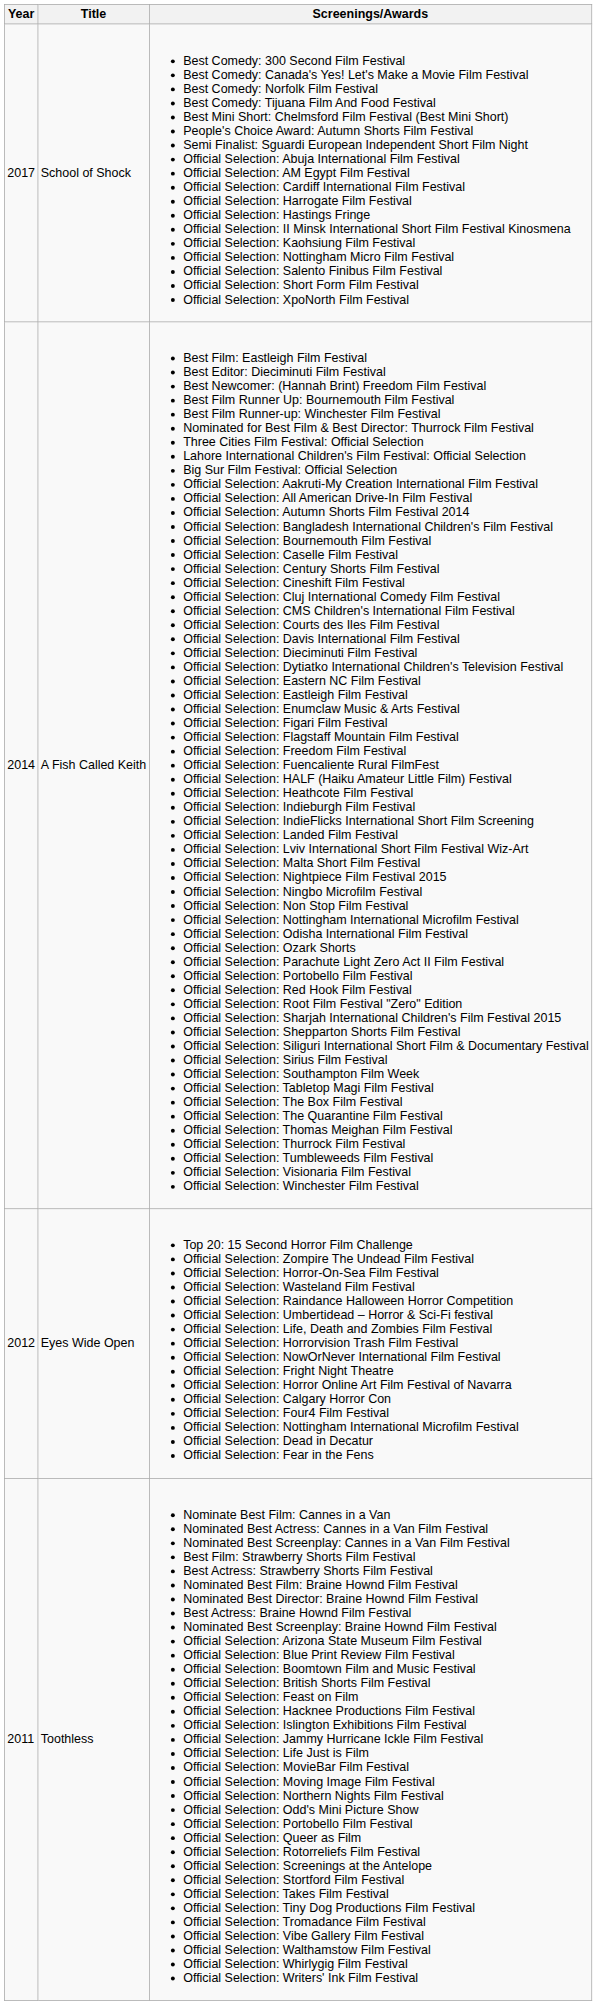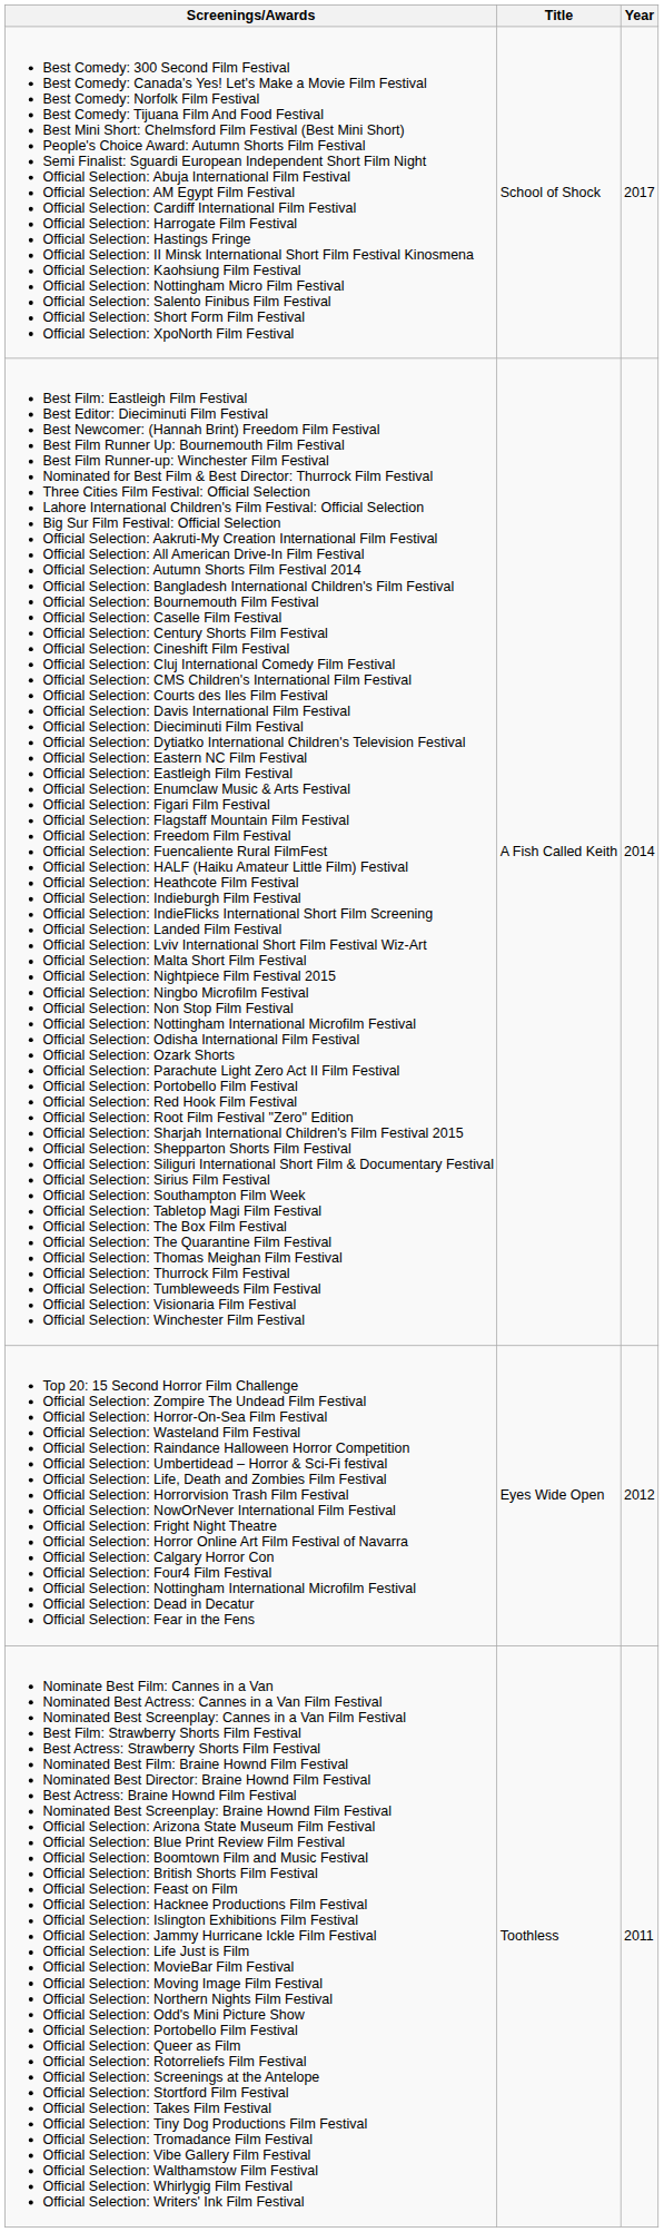 <table class="wikitable">
 <tr>
+<th>Screenings/Awards</th>
+<th>Title</th>
 <th>Year</th>
-<th>Title</th>
-<th>Screenings/Awards</th>
 </tr>
 <tr>
+<td><br><ul><li>Best Comedy: 300 Second Film Festival</li><li>Best Comedy: Canada's Yes! Let's Make a Movie Film Festival</li><li>Best Comedy: Norfolk Film Festival</li><li>Best Comedy: Tijuana Film And Food Festival</li><li>Best Mini Short: Chelmsford Film Festival (Best Mini Short) </li><li>People's Choice Award: Autumn Shorts Film Festival </li><li>Semi Finalist: Sguardi European Independent Short Film Night</li><li>Official Selection: Abuja International Film Festival</li><li>Official Selection: AM Egypt Film Festival</li><li>Official Selection: Cardiff International Film Festival</li><li>Official Selection: Harrogate Film Festival</li><li>Official Selection: Hastings Fringe</li><li>Official Selection: II Minsk International Short Film Festival Kinosmena</li><li>Official Selection: Kaohsiung Film Festival</li><li>Official Selection: Nottingham Micro Film Festival</li><li>Official Selection: Salento Finibus Film Festival</li><li>Official Selection: Short Form Film Festival</li><li>Official Selection: XpoNorth Film Festival </li></ul></td>
+<td>School of Shock</td>
 <td>2017</td>
-<td>School of Shock</td>
-<td><br><ul><li>Best Comedy: 300 Second Film Festival</li><li>Best Comedy: Canada's Yes! Let's Make a Movie Film Festival</li><li>Best Comedy: Norfolk Film Festival</li><li>Best Comedy: Tijuana Film And Food Festival</li><li>Best Mini Short: Chelmsford Film Festival (Best Mini Short) </li><li>People's Choice Award: Autumn Shorts Film Festival </li><li>Semi Finalist: Sguardi European Independent Short Film Night</li><li>Official Selection: Abuja International Film Festival</li><li>Official Selection: AM Egypt Film Festival</li><li>Official Selection: Cardiff International Film Festival</li><li>Official Selection: Harrogate Film Festival</li><li>Official Selection: Hastings Fringe</li><li>Official Selection: II Minsk International Short Film Festival Kinosmena</li><li>Official Selection: Kaohsiung Film Festival</li><li>Official Selection: Nottingham Micro Film Festival</li><li>Official Selection: Salento Finibus Film Festival</li><li>Official Selection: Short Form Film Festival</li><li>Official Selection: XpoNorth Film Festival </li></ul></td>
 </tr>
 <tr>
+<td><br><ul><li>Best Film: Eastleigh Film Festival</li><li>Best Editor: Dieciminuti Film Festival</li><li>Best Newcomer: (Hannah Brint) Freedom Film Festival</li><li>Best Film Runner Up: Bournemouth Film Festival</li><li>Best Film Runner-up: Winchester Film Festival</li><li>Nominated for Best Film & Best Director: Thurrock Film Festival</li><li>Three Cities Film Festival: Official Selection</li><li>Lahore International Children's Film Festival: Official Selection</li><li>Big Sur Film Festival: Official Selection</li><li>Official Selection: Aakruti-My Creation International Film Festival</li><li>Official Selection: All American Drive-In Film Festival</li><li>Official Selection: Autumn Shorts Film Festival 2014</li><li>Official Selection: Bangladesh International Children's Film Festival</li><li>Official Selection: Bournemouth Film Festival</li><li>Official Selection: Caselle Film Festival</li><li>Official Selection: Century Shorts Film Festival</li><li>Official Selection: Cineshift Film Festival</li><li>Official Selection: Cluj International Comedy Film Festival</li><li>Official Selection: CMS Children's International Film Festival</li><li>Official Selection: Courts des Iles Film Festival</li><li>Official Selection: Davis International Film Festival</li><li>Official Selection: Dieciminuti Film Festival</li><li>Official Selection: Dytiatko International Children's Television Festival</li><li>Official Selection: Eastern NC Film Festival</li><li>Official Selection: Eastleigh Film Festival</li><li>Official Selection: Enumclaw Music & Arts Festival</li><li>Official Selection: Figari Film Festival</li><li>Official Selection: Flagstaff Mountain Film Festival</li><li>Official Selection: Freedom Film Festival</li><li>Official Selection: Fuencaliente Rural FilmFest</li><li>Official Selection: HALF (Haiku Amateur Little Film) Festival</li><li>Official Selection: Heathcote Film Festival</li><li>Official Selection: Indieburgh Film Festival</li><li>Official Selection: IndieFlicks International Short Film Screening</li><li>Official Selection: Landed Film Festival</li><li>Official Selection: Lviv International Short Film Festival Wiz-Art</li><li>Official Selection: Malta Short Film Festival</li><li>Official Selection: Nightpiece Film Festival 2015</li><li>Official Selection: Ningbo Microfilm Festival</li><li>Official Selection: Non Stop Film Festival</li><li>Official Selection: Nottingham International Microfilm Festival</li><li>Official Selection: Odisha International Film Festival</li><li>Official Selection: Ozark Shorts</li><li>Official Selection: Parachute Light Zero Act II Film Festival</li><li>Official Selection: Portobello Film Festival</li><li>Official Selection: Red Hook Film Festival</li><li>Official Selection: Root Film Festival "Zero" Edition</li><li>Official Selection: Sharjah International Children's Film Festival 2015</li><li>Official Selection: Shepparton Shorts Film Festival</li><li>Official Selection: Siliguri International Short Film & Documentary Festival</li><li>Official Selection: Sirius Film Festival</li><li>Official Selection: Southampton Film Week</li><li>Official Selection: Tabletop Magi Film Festival</li><li>Official Selection: The Box Film Festival</li><li>Official Selection: The Quarantine Film Festival</li><li>Official Selection: Thomas Meighan Film Festival</li><li>Official Selection: Thurrock Film Festival</li><li>Official Selection: Tumbleweeds Film Festival</li><li>Official Selection: Visionaria Film Festival</li><li>Official Selection: Winchester Film Festival</li></ul></td>
+<td>A Fish Called Keith</td>
 <td>2014</td>
-<td>A Fish Called Keith</td>
-<td><br><ul><li>Best Film: Eastleigh Film Festival</li><li>Best Editor: Dieciminuti Film Festival</li><li>Best Newcomer: (Hannah Brint) Freedom Film Festival</li><li>Best Film Runner Up: Bournemouth Film Festival</li><li>Best Film Runner-up: Winchester Film Festival</li><li>Nominated for Best Film & Best Director: Thurrock Film Festival</li><li>Three Cities Film Festival: Official Selection</li><li>Lahore International Children's Film Festival: Official Selection</li><li>Big Sur Film Festival: Official Selection</li><li>Official Selection: Aakruti-My Creation International Film Festival</li><li>Official Selection: All American Drive-In Film Festival</li><li>Official Selection: Autumn Shorts Film Festival 2014</li><li>Official Selection: Bangladesh International Children's Film Festival</li><li>Official Selection: Bournemouth Film Festival</li><li>Official Selection: Caselle Film Festival</li><li>Official Selection: Century Shorts Film Festival</li><li>Official Selection: Cineshift Film Festival</li><li>Official Selection: Cluj International Comedy Film Festival</li><li>Official Selection: CMS Children's International Film Festival</li><li>Official Selection: Courts des Iles Film Festival</li><li>Official Selection: Davis International Film Festival</li><li>Official Selection: Dieciminuti Film Festival</li><li>Official Selection: Dytiatko International Children's Television Festival</li><li>Official Selection: Eastern NC Film Festival</li><li>Official Selection: Eastleigh Film Festival</li><li>Official Selection: Enumclaw Music & Arts Festival</li><li>Official Selection: Figari Film Festival</li><li>Official Selection: Flagstaff Mountain Film Festival</li><li>Official Selection: Freedom Film Festival</li><li>Official Selection: Fuencaliente Rural FilmFest</li><li>Official Selection: HALF (Haiku Amateur Little Film) Festival</li><li>Official Selection: Heathcote Film Festival</li><li>Official Selection: Indieburgh Film Festival</li><li>Official Selection: IndieFlicks International Short Film Screening</li><li>Official Selection: Landed Film Festival</li><li>Official Selection: Lviv International Short Film Festival Wiz-Art</li><li>Official Selection: Malta Short Film Festival</li><li>Official Selection: Nightpiece Film Festival 2015</li><li>Official Selection: Ningbo Microfilm Festival</li><li>Official Selection: Non Stop Film Festival</li><li>Official Selection: Nottingham International Microfilm Festival</li><li>Official Selection: Odisha International Film Festival</li><li>Official Selection: Ozark Shorts</li><li>Official Selection: Parachute Light Zero Act II Film Festival</li><li>Official Selection: Portobello Film Festival</li><li>Official Selection: Red Hook Film Festival</li><li>Official Selection: Root Film Festival "Zero" Edition</li><li>Official Selection: Sharjah International Children's Film Festival 2015</li><li>Official Selection: Shepparton Shorts Film Festival</li><li>Official Selection: Siliguri International Short Film & Documentary Festival</li><li>Official Selection: Sirius Film Festival</li><li>Official Selection: Southampton Film Week</li><li>Official Selection: Tabletop Magi Film Festival</li><li>Official Selection: The Box Film Festival</li><li>Official Selection: The Quarantine Film Festival</li><li>Official Selection: Thomas Meighan Film Festival</li><li>Official Selection: Thurrock Film Festival</li><li>Official Selection: Tumbleweeds Film Festival</li><li>Official Selection: Visionaria Film Festival</li><li>Official Selection: Winchester Film Festival</li></ul></td>
 </tr>
 <tr>
+<td><br><ul><li>Top 20: 15 Second Horror Film Challenge</li><li>Official Selection: Zompire The Undead Film Festival</li><li>Official Selection: Horror-On-Sea Film Festival</li><li>Official Selection: Wasteland Film Festival</li><li>Official Selection: Raindance Halloween Horror Competition</li><li>Official Selection: Umbertidead – Horror & Sci-Fi festival</li><li>Official Selection: Life, Death and Zombies Film Festival</li><li>Official Selection: Horrorvision Trash Film Festival</li><li>Official Selection: NowOrNever International Film Festival</li><li>Official Selection: Fright Night Theatre</li><li>Official Selection: Horror Online Art Film Festival of Navarra</li><li>Official Selection: Calgary Horror Con</li><li>Official Selection: Four4 Film Festival</li><li>Official Selection: Nottingham International Microfilm Festival</li><li>Official Selection: Dead in Decatur</li><li>Official Selection: Fear in the Fens</li></ul></td>
+<td>Eyes Wide Open</td>
 <td>2012</td>
-<td>Eyes Wide Open</td>
-<td><br><ul><li>Top 20: 15 Second Horror Film Challenge</li><li>Official Selection: Zompire The Undead Film Festival</li><li>Official Selection: Horror-On-Sea Film Festival</li><li>Official Selection: Wasteland Film Festival</li><li>Official Selection: Raindance Halloween Horror Competition</li><li>Official Selection: Umbertidead – Horror & Sci-Fi festival</li><li>Official Selection: Life, Death and Zombies Film Festival</li><li>Official Selection: Horrorvision Trash Film Festival</li><li>Official Selection: NowOrNever International Film Festival</li><li>Official Selection: Fright Night Theatre</li><li>Official Selection: Horror Online Art Film Festival of Navarra</li><li>Official Selection: Calgary Horror Con</li><li>Official Selection: Four4 Film Festival</li><li>Official Selection: Nottingham International Microfilm Festival</li><li>Official Selection: Dead in Decatur</li><li>Official Selection: Fear in the Fens</li></ul></td>
 </tr>
 <tr>
+<td><br><ul><li>Nominate Best Film: Cannes in a Van</li><li>Nominated Best Actress: Cannes in a Van Film Festival</li><li>Nominated Best Screenplay: Cannes in a Van Film Festival</li><li>Best Film: Strawberry Shorts Film Festival</li><li>Best Actress: Strawberry Shorts Film Festival</li><li>Nominated Best Film: Braine Hownd Film Festival</li><li>Nominated Best Director: Braine Hownd Film Festival</li><li>Best Actress: Braine Hownd Film Festival</li><li>Nominated Best Screenplay: Braine Hownd Film Festival</li><li>Official Selection: Arizona State Museum Film Festival</li><li>Official Selection: Blue Print Review Film Festival</li><li>Official Selection: Boomtown Film and Music Festival</li><li>Official Selection: British Shorts Film Festival</li><li>Official Selection: Feast on Film</li><li>Official Selection: Hacknee Productions Film Festival</li><li>Official Selection: Islington Exhibitions Film Festival</li><li>Official Selection: Jammy Hurricane Ickle Film Festival</li><li>Official Selection: Life Just is Film</li><li>Official Selection: MovieBar Film Festival</li><li>Official Selection: Moving Image Film Festival</li><li>Official Selection: Northern Nights Film Festival</li><li>Official Selection: Odd's Mini Picture Show</li><li>Official Selection: Portobello Film Festival</li><li>Official Selection: Queer as Film</li><li>Official Selection: Rotorreliefs Film Festival</li><li>Official Selection: Screenings at the Antelope</li><li>Official Selection: Stortford Film Festival</li><li>Official Selection: Takes Film Festival</li><li>Official Selection: Tiny Dog Productions Film Festival</li><li>Official Selection: Tromadance Film Festival</li><li>Official Selection: Vibe Gallery Film Festival</li><li>Official Selection: Walthamstow Film Festival</li><li>Official Selection: Whirlygig Film Festival</li><li>Official Selection: Writers' Ink Film Festival</li></ul></td>
+<td>Toothless</td>
 <td>2011</td>
-<td>Toothless</td>
-<td><br><ul><li>Nominate Best Film: Cannes in a Van</li><li>Nominated Best Actress: Cannes in a Van Film Festival</li><li>Nominated Best Screenplay: Cannes in a Van Film Festival</li><li>Best Film: Strawberry Shorts Film Festival</li><li>Best Actress: Strawberry Shorts Film Festival</li><li>Nominated Best Film: Braine Hownd Film Festival</li><li>Nominated Best Director: Braine Hownd Film Festival</li><li>Best Actress: Braine Hownd Film Festival</li><li>Nominated Best Screenplay: Braine Hownd Film Festival</li><li>Official Selection: Arizona State Museum Film Festival</li><li>Official Selection: Blue Print Review Film Festival</li><li>Official Selection: Boomtown Film and Music Festival</li><li>Official Selection: British Shorts Film Festival</li><li>Official Selection: Feast on Film</li><li>Official Selection: Hacknee Productions Film Festival</li><li>Official Selection: Islington Exhibitions Film Festival</li><li>Official Selection: Jammy Hurricane Ickle Film Festival</li><li>Official Selection: Life Just is Film</li><li>Official Selection: MovieBar Film Festival</li><li>Official Selection: Moving Image Film Festival</li><li>Official Selection: Northern Nights Film Festival</li><li>Official Selection: Odd's Mini Picture Show</li><li>Official Selection: Portobello Film Festival</li><li>Official Selection: Queer as Film</li><li>Official Selection: Rotorreliefs Film Festival</li><li>Official Selection: Screenings at the Antelope</li><li>Official Selection: Stortford Film Festival</li><li>Official Selection: Takes Film Festival</li><li>Official Selection: Tiny Dog Productions Film Festival</li><li>Official Selection: Tromadance Film Festival</li><li>Official Selection: Vibe Gallery Film Festival</li><li>Official Selection: Walthamstow Film Festival</li><li>Official Selection: Whirlygig Film Festival</li><li>Official Selection: Writers' Ink Film Festival</li></ul></td>
 </tr>
 </table>
